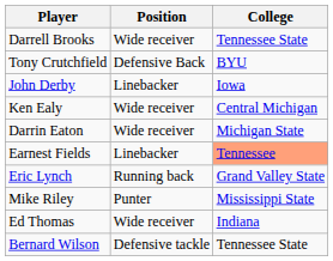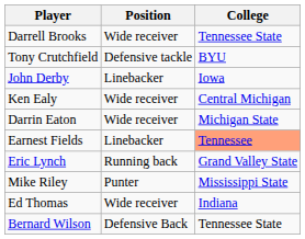 <table class="wikitable">
 <tr>
 <th>Player</th>
 <th>Position</th>
 <th>College</th>
 </tr>
 <tr>
 <td>Darrell Brooks</td>
 <td>Wide receiver</td>
 <td><a href='#'>Tennessee State</a></td>
 </tr>
 <tr>
 <td>Tony Crutchfield</td>
-<td>Defensive Back</td>
+<td>Defensive tackle</td>
 <td><a href='#'>BYU</a></td>
 </tr>
 <tr>
 <td><a href='#'>John Derby</a></td>
 <td>Linebacker</td>
 <td><a href='#'>Iowa</a></td>
 </tr>
 <tr>
 <td>Ken Ealy</td>
 <td>Wide receiver</td>
 <td><a href='#'>Central Michigan</a></td>
 </tr>
 <tr>
 <td>Darrin Eaton</td>
 <td>Wide receiver</td>
 <td><a href='#'>Michigan State</a></td>
 </tr>
 <tr>
 <td>Earnest Fields</td>
 <td>Linebacker</td>
 <td style="background: lightsalmon;"><a href='#'>Tennessee</a></td>
 </tr>
 <tr>
 <td><a href='#'>Eric Lynch</a></td>
 <td>Running back</td>
 <td><a href='#'>Grand Valley State</a></td>
 </tr>
 <tr>
 <td>Mike Riley</td>
 <td>Punter</td>
 <td><a href='#'>Mississippi State</a></td>
 </tr>
 <tr>
 <td>Ed Thomas</td>
 <td>Wide receiver</td>
 <td><a href='#'>Indiana</a></td>
 </tr>
 <tr>
 <td><a href='#'>Bernard Wilson</a></td>
-<td>Defensive tackle</td>
+<td>Defensive Back</td>
 <td>Tennessee State</td>
 </tr>
 </table>
